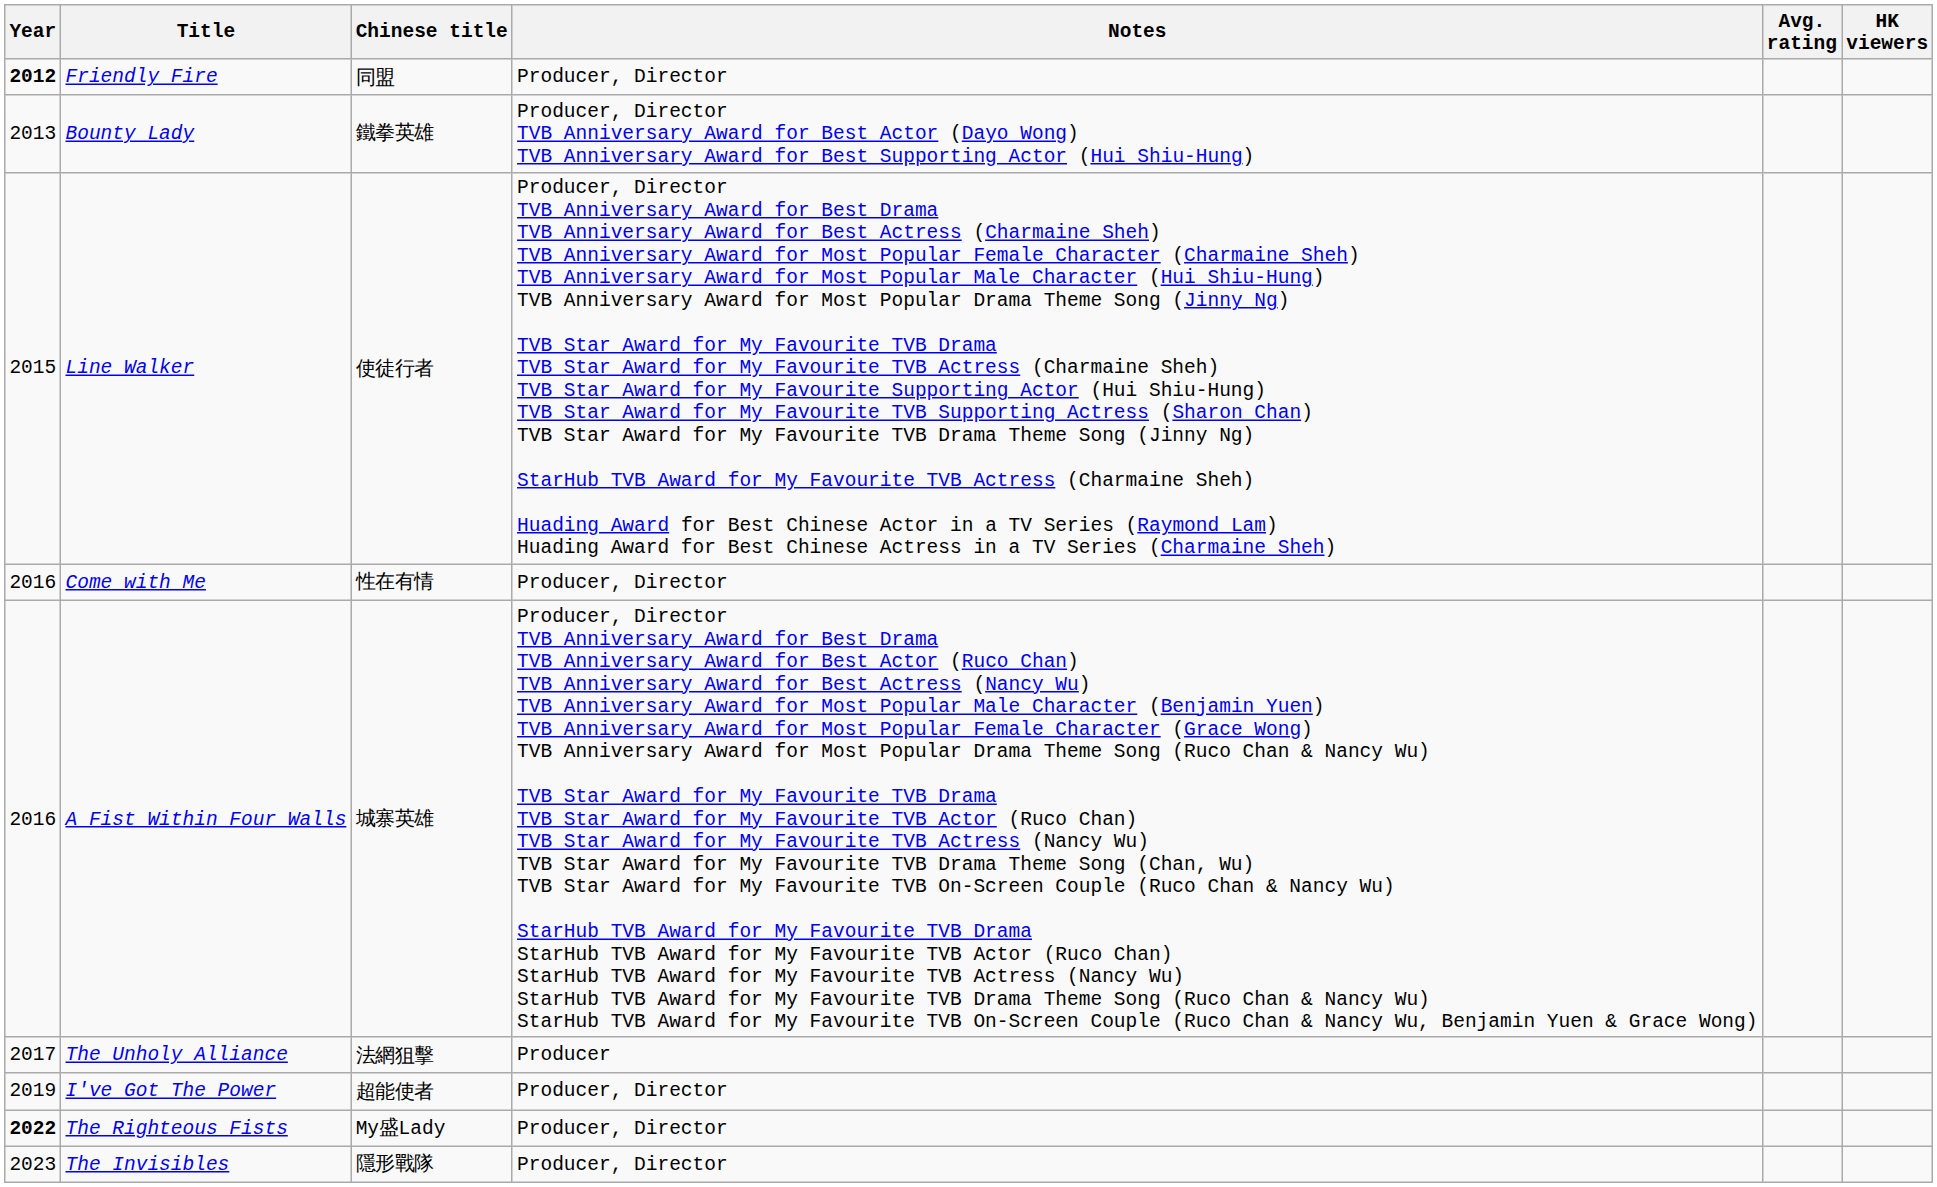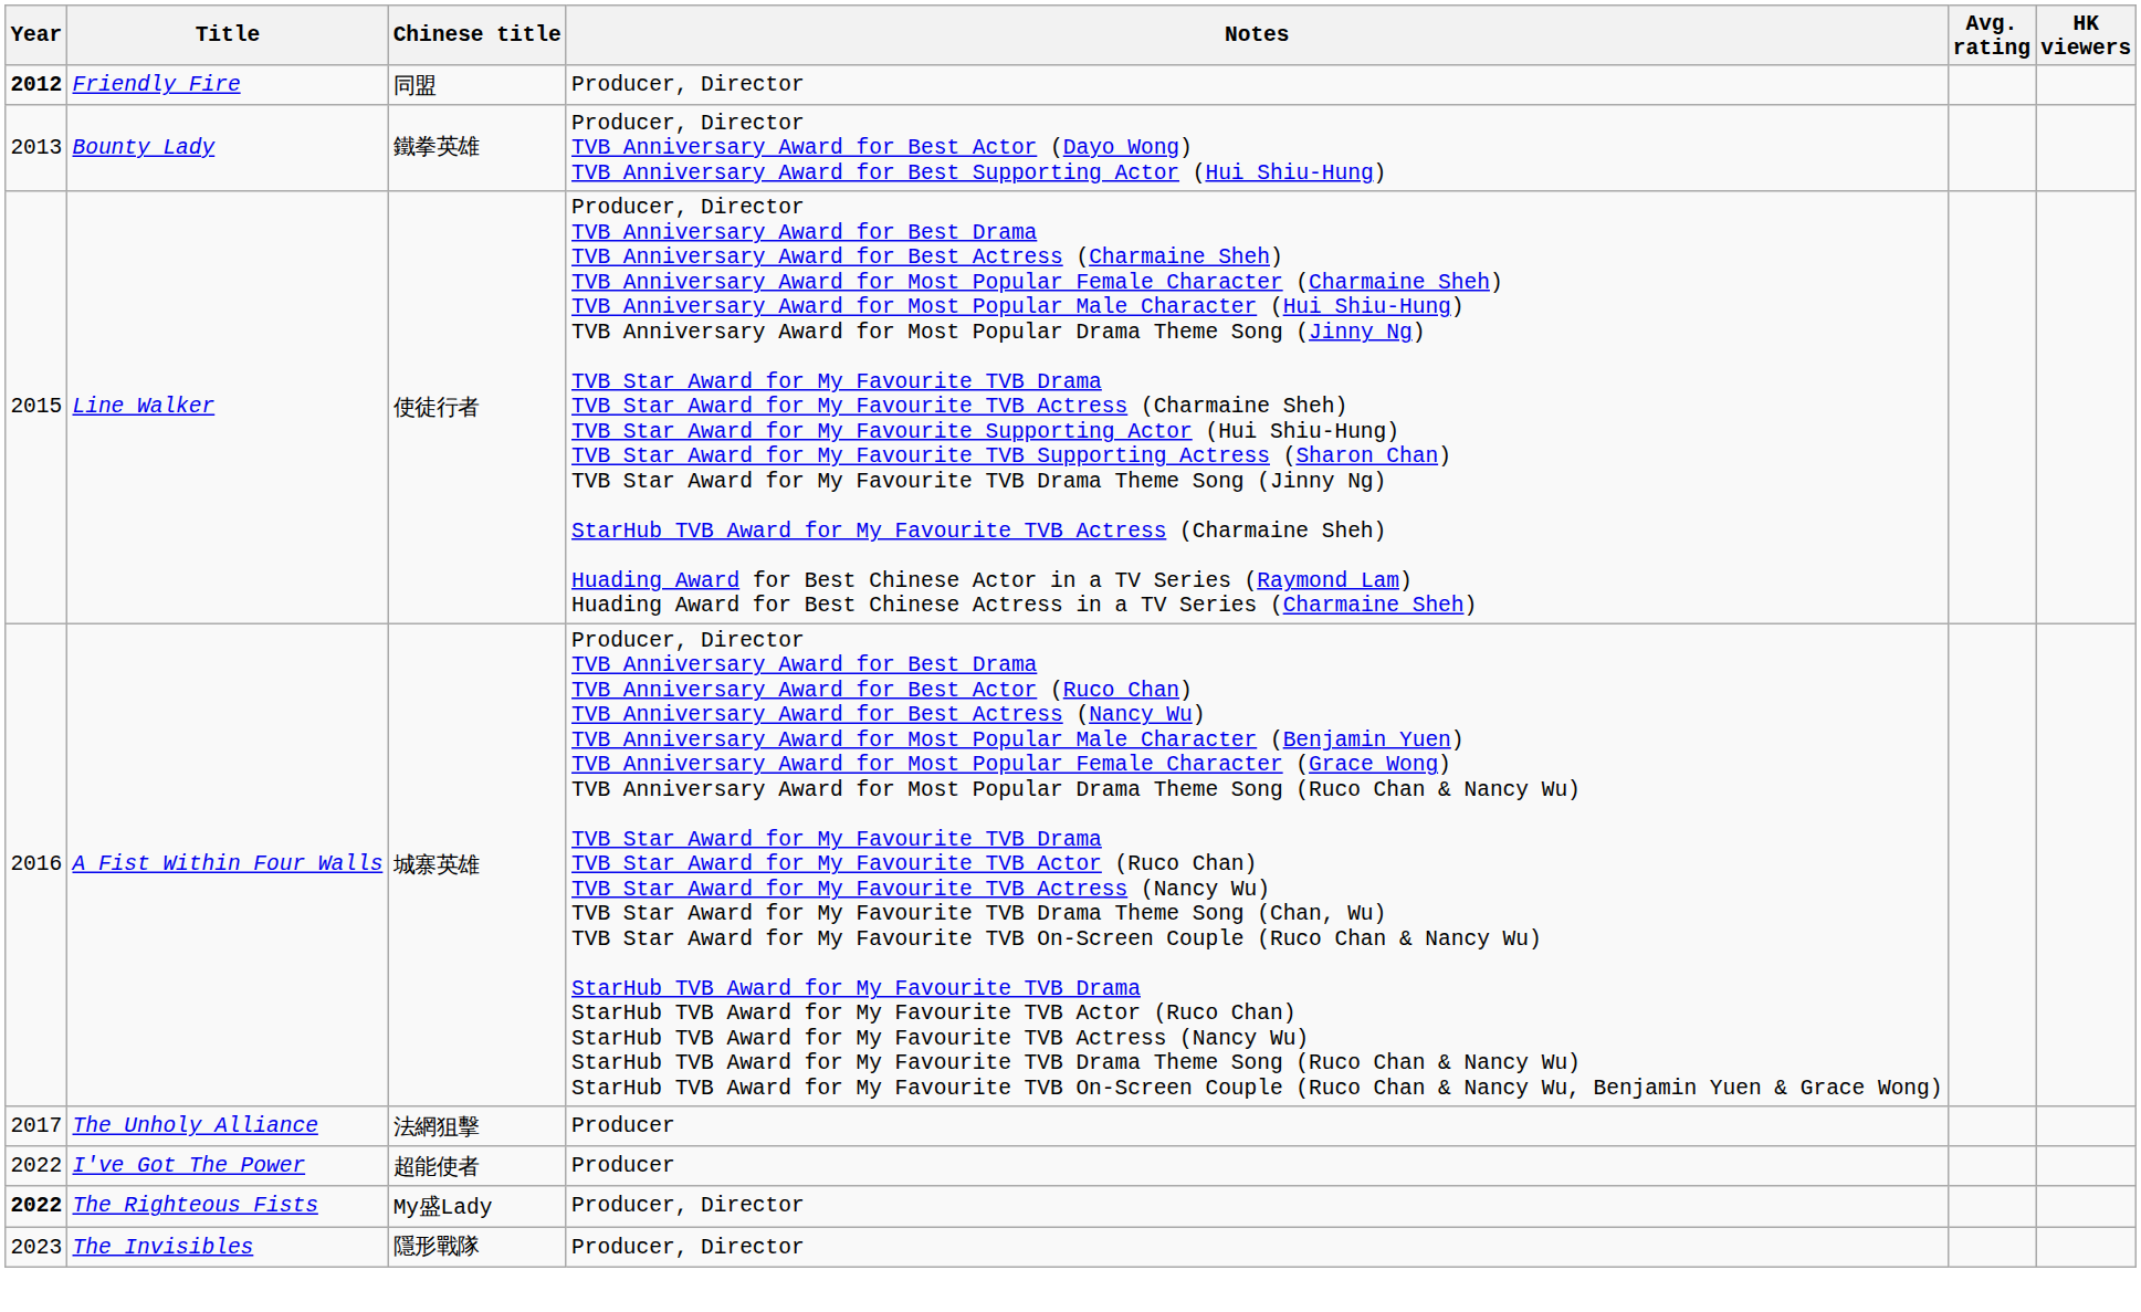 <table class="wikitable sortable">
 <tr>
 <th>Year</th>
 <th>Title</th>
 <th>Chinese title</th>
 <th class="unsortable">Notes</th>
 <th>Avg.<br>rating</th>
 <th>HK<br>viewers</th>
 </tr>
 <tr>
 <td><strong>2012</strong></td>
 <td><em><a href='#'>Friendly Fire</a></em></td>
 <td>同盟</td>
 <td>Producer, Director</td>
 <td></td>
 <td></td>
 </tr>
 <tr>
 <td>2013</td>
 <td><em><a href='#'>Bounty Lady</a></em></td>
 <td>鐵拳英雄</td>
 <td>Producer, Director<br><a href='#'>TVB Anniversary Award for Best Actor</a> (<a href='#'>Dayo Wong</a>)<br><a href='#'>TVB Anniversary Award for Best Supporting Actor</a> (<a href='#'>Hui Shiu-Hung</a>)</td>
 <td></td>
 <td></td>
 </tr>
 <tr>
 <td>2015</td>
 <td><em><a href='#'>Line Walker</a></em></td>
 <td>使徒行者</td>
 <td>Producer, Director<br><a href='#'>TVB Anniversary Award for Best Drama</a><br><a href='#'>TVB Anniversary Award for Best Actress</a> (<a href='#'>Charmaine Sheh</a>)<br><a href='#'>TVB Anniversary Award for Most Popular Female Character</a> (<a href='#'>Charmaine Sheh</a>)<br><a href='#'>TVB Anniversary Award for Most Popular Male Character</a> (<a href='#'>Hui Shiu-Hung</a>)<br>TVB Anniversary Award for Most Popular Drama Theme Song (<a href='#'>Jinny Ng</a>)<br><br><a href='#'>TVB Star Award for My Favourite TVB Drama</a><br><a href='#'>TVB Star Award for My Favourite TVB Actress</a> (Charmaine Sheh)<br><a href='#'>TVB Star Award for My Favourite Supporting Actor</a> (Hui Shiu-Hung)<br><a href='#'>TVB Star Award for My Favourite TVB Supporting Actress</a> (<a href='#'>Sharon Chan</a>)<br>TVB Star Award for My Favourite TVB Drama Theme Song (Jinny Ng)<br><br><a href='#'>StarHub TVB Award for My Favourite TVB Actress</a> (Charmaine Sheh)<br><br><a href='#'>Huading Award</a> for Best Chinese Actor in a TV Series (<a href='#'>Raymond Lam</a>)<br>Huading Award for Best Chinese Actress in a TV Series (<a href='#'>Charmaine Sheh</a>)</td>
 <td></td>
 <td></td>
 </tr>
 <tr>
 <td>2016</td>
-<td><em><a href='#'>Come with Me</a></em></td>
-<td>性在有情</td>
-<td>Producer, Director</td>
-<td></td>
-<td></td>
-</tr>
-<tr>
-<td>2016</td>
 <td><em><a href='#'>A Fist Within Four Walls</a></em></td>
 <td>城寨英雄</td>
 <td>Producer, Director<br><a href='#'>TVB Anniversary Award for Best Drama</a><br><a href='#'>TVB Anniversary Award for Best Actor</a> (<a href='#'>Ruco Chan</a>)<br><a href='#'>TVB Anniversary Award for Best Actress</a> (<a href='#'>Nancy Wu</a>)<br><a href='#'>TVB Anniversary Award for Most Popular Male Character</a> (<a href='#'>Benjamin Yuen</a>)<br><a href='#'>TVB Anniversary Award for Most Popular Female Character</a> (<a href='#'>Grace Wong</a>)<br>TVB Anniversary Award for Most Popular Drama Theme Song (Ruco Chan & Nancy Wu)<br><br><a href='#'>TVB Star Award for My Favourite TVB Drama</a><br><a href='#'>TVB Star Award for My Favourite TVB Actor</a> (Ruco Chan)<br><a href='#'>TVB Star Award for My Favourite TVB Actress</a> (Nancy Wu)<br>TVB Star Award for My Favourite TVB Drama Theme Song (Chan, Wu)<br>TVB Star Award for My Favourite TVB On-Screen Couple (Ruco Chan & Nancy Wu)<br><br><a href='#'>StarHub TVB Award for My Favourite TVB Drama</a><br>StarHub TVB Award for My Favourite TVB Actor (Ruco Chan)<br>StarHub TVB Award for My Favourite TVB Actress (Nancy Wu)<br>StarHub TVB Award for My Favourite TVB Drama Theme Song (Ruco Chan & Nancy Wu)<br>StarHub TVB Award for My Favourite TVB On-Screen Couple (Ruco Chan & Nancy Wu, Benjamin Yuen & Grace Wong)</td>
 <td></td>
 <td></td>
 </tr>
 <tr>
 <td>2017</td>
 <td><em><a href='#'>The Unholy Alliance</a></em></td>
 <td>法網狙擊</td>
 <td>Producer</td>
 <td></td>
 <td></td>
 </tr>
 <tr>
-<td>2019</td>
+<td>2022</td>
 <td><em><a href='#'>I've Got The Power</a></em></td>
 <td>超能使者</td>
-<td>Producer, Director</td>
+<td>Producer</td>
 <td></td>
 </tr>
 <tr>
 <td><strong>2022</strong></td>
 <td><em><a href='#'>The Righteous Fists</a></em></td>
 <td>My盛Lady</td>
 <td>Producer, Director</td>
 <td></td>
 <td></td>
 </tr>
 <tr>
 <td>2023</td>
 <td><em><a href='#'>The Invisibles</a></em></td>
 <td>隱形戰隊</td>
 <td>Producer, Director</td>
 <td></td>
 <td></td>
 </tr>
 </table>
